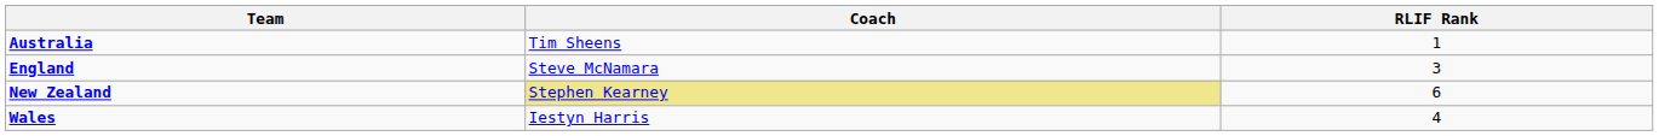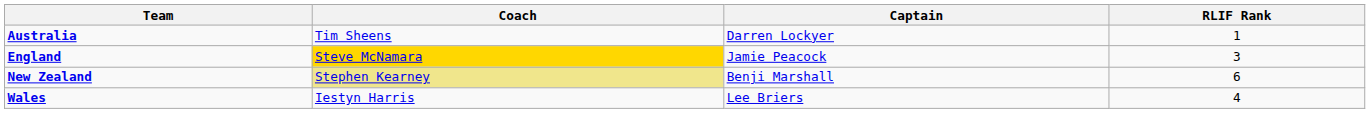 <table class="wikitable sortable" style="width:70%;">
 <tr>
 <th>Team</th>
 <th>Coach</th>
+<th>Captain</th>
 <th>RLIF Rank</th>
 </tr>
 <tr>
 <td> <strong><a href='#'>Australia</a></strong></td>
 <td><a href='#'>Tim Sheens</a></td>
+<td><a href='#'>Darren Lockyer</a></td>
 <td style="text-align: center;">1</td>
 </tr>
 <tr>
 <td> <strong><a href='#'>England</a></strong></td>
-<td><a href='#'>Steve McNamara</a></td>
+<td style="background: gold;"><a href='#'>Steve McNamara</a></td>
+<td><a href='#'>Jamie Peacock</a></td>
 <td style="text-align: center;">3</td>
 </tr>
 <tr>
 <td> <strong><a href='#'>New Zealand</a></strong></td>
 <td style="background: khaki;"><a href='#'>Stephen Kearney</a></td>
+<td><a href='#'>Benji Marshall</a></td>
 <td style="text-align: center;">6</td>
 </tr>
 <tr>
 <td> <strong><a href='#'>Wales</a></strong></td>
 <td><a href='#'>Iestyn Harris</a></td>
+<td><a href='#'>Lee Briers</a></td>
 <td style="text-align: center;">4</td>
 </tr>
 </table>
